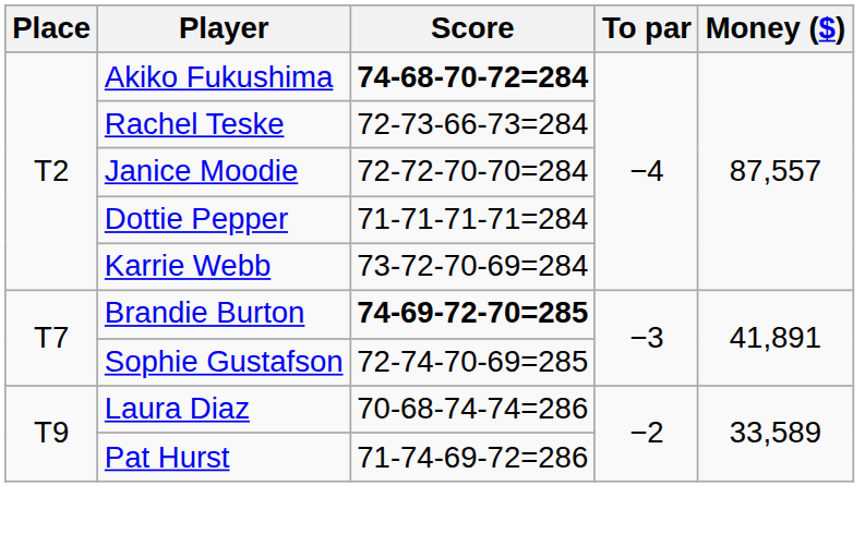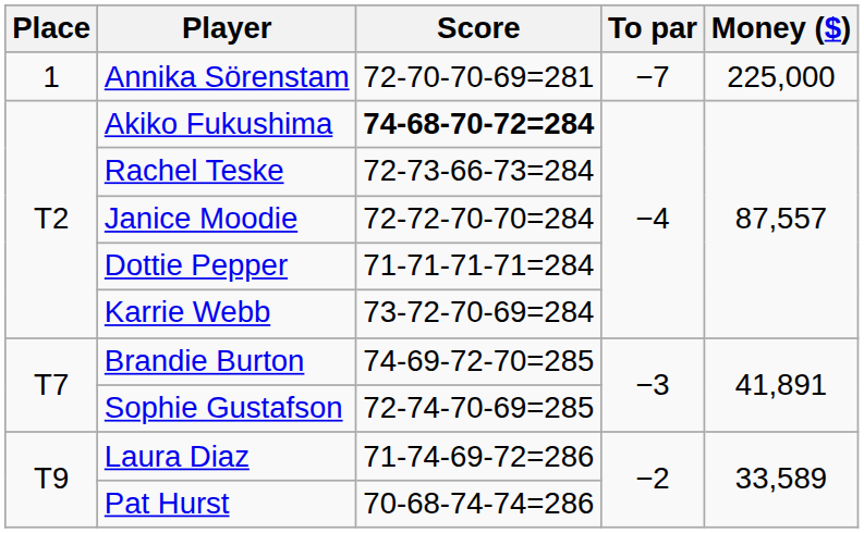 <table class="wikitable">
 <tr>
 <th>Place</th>
 <th>Player</th>
 <th>Score</th>
 <th>To par</th>
 <th>Money (<a href='#'>$</a>)</th>
+</tr>
+<tr>
+<td align=center>1</td>
+<td> <a href='#'>Annika Sörenstam</a></td>
+<td>72-70-70-69=281</td>
+<td align=center>−7</td>
+<td align=center>225,000</td>
 </tr>
 <tr>
 <td align=center rowspan=5>T2</td>
 <td> <a href='#'>Akiko Fukushima</a></td>
 <td><strong>74-68-70-72=284</strong></td>
 <td align=center rowspan=5>−4</td>
 <td align=center  rowspan=5>87,557</td>
 </tr>
 <tr>
 <td> <a href='#'>Rachel Teske</a></td>
 <td>72-73-66-73=284</td>
 </tr>
 <tr>
 <td> <a href='#'>Janice Moodie</a></td>
 <td>72-72-70-70=284</td>
 </tr>
 <tr>
 <td> <a href='#'>Dottie Pepper</a></td>
 <td>71-71-71-71=284</td>
 </tr>
 <tr>
 <td> <a href='#'>Karrie Webb</a></td>
 <td>73-72-70-69=284</td>
 </tr>
 <tr>
 <td align=center rowspan=2>T7</td>
 <td> <a href='#'>Brandie Burton</a></td>
-<td><strong>74-69-72-70=285</strong></td>
+<td>74-69-72-70=285</td>
 <td align=center rowspan=2>−3</td>
 <td align=center rowspan=2>41,891</td>
 </tr>
 <tr>
 <td> <a href='#'>Sophie Gustafson</a></td>
 <td>72-74-70-69=285</td>
 </tr>
 <tr>
 <td align=center rowspan=2>T9</td>
 <td> <a href='#'>Laura Diaz</a></td>
-<td>70-68-74-74=286</td>
+<td>71-74-69-72=286</td>
 <td align=center rowspan=2>−2</td>
 <td align=center rowspan=2>33,589</td>
 </tr>
 <tr>
 <td> <a href='#'>Pat Hurst</a></td>
-<td>71-74-69-72=286</td>
+<td>70-68-74-74=286</td>
 </tr>
 </table>
